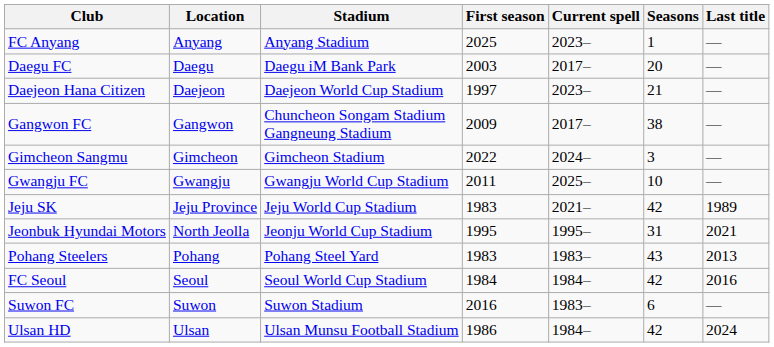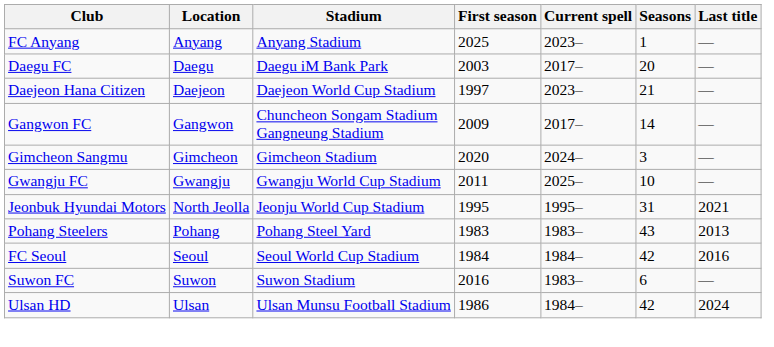 <table class="wikitable sortable" style="text-align: left;">
 <tr>
 <th>Club</th>
 <th>Location</th>
 <th>Stadium</th>
 <th>First season</th>
 <th>Current spell</th>
 <th>Seasons</th>
 <th>Last title</th>
 </tr>
 <tr>
 <td><a href='#'>FC Anyang</a></td>
 <td><a href='#'>Anyang</a></td>
 <td><a href='#'>Anyang Stadium</a></td>
 <td>2025</td>
 <td>2023–</td>
 <td>1</td>
 <td>—</td>
 </tr>
 <tr>
 <td><a href='#'>Daegu FC</a></td>
 <td><a href='#'>Daegu</a></td>
 <td><a href='#'>Daegu iM Bank Park</a></td>
 <td>2003</td>
 <td>2017–</td>
 <td>20</td>
 <td>—</td>
 </tr>
 <tr>
 <td><a href='#'>Daejeon Hana Citizen</a></td>
 <td><a href='#'>Daejeon</a></td>
 <td><a href='#'>Daejeon World Cup Stadium</a></td>
 <td>1997</td>
 <td>2023–</td>
 <td>21</td>
 <td>—</td>
 </tr>
 <tr>
 <td><a href='#'>Gangwon FC</a></td>
 <td><a href='#'>Gangwon</a></td>
 <td><a href='#'>Chuncheon Songam Stadium</a><br><a href='#'>Gangneung Stadium</a></td>
 <td>2009</td>
 <td>2017–</td>
-<td>38</td>
+<td>14</td>
 <td>—</td>
 </tr>
 <tr>
 <td><a href='#'>Gimcheon Sangmu</a></td>
 <td><a href='#'>Gimcheon</a></td>
 <td><a href='#'>Gimcheon Stadium</a></td>
-<td>2022</td>
+<td>2020</td>
 <td>2024–</td>
 <td>3</td>
 <td>—</td>
 </tr>
 <tr>
 <td><a href='#'>Gwangju FC</a></td>
 <td><a href='#'>Gwangju</a></td>
 <td><a href='#'>Gwangju World Cup Stadium</a></td>
 <td>2011</td>
 <td>2025–</td>
 <td>10</td>
 <td>—</td>
-</tr>
-<tr>
-<td><a href='#'>Jeju SK</a></td>
-<td><a href='#'>Jeju Province</a></td>
-<td><a href='#'>Jeju World Cup Stadium</a></td>
-<td>1983</td>
-<td>2021–</td>
-<td>42</td>
-<td>1989</td>
 </tr>
 <tr>
 <td><a href='#'>Jeonbuk Hyundai Motors</a></td>
 <td><a href='#'>North Jeolla</a></td>
 <td><a href='#'>Jeonju World Cup Stadium</a></td>
 <td>1995</td>
 <td>1995–</td>
 <td>31</td>
 <td>2021</td>
 </tr>
 <tr>
 <td><a href='#'>Pohang Steelers</a></td>
 <td><a href='#'>Pohang</a></td>
 <td><a href='#'>Pohang Steel Yard</a></td>
 <td>1983</td>
 <td>1983–</td>
 <td>43</td>
 <td>2013</td>
 </tr>
 <tr>
 <td><a href='#'>FC Seoul</a></td>
 <td><a href='#'>Seoul</a></td>
 <td><a href='#'>Seoul World Cup Stadium</a></td>
 <td>1984</td>
 <td>1984–</td>
 <td>42</td>
 <td>2016</td>
 </tr>
 <tr>
 <td><a href='#'>Suwon FC</a></td>
 <td><a href='#'>Suwon</a></td>
 <td><a href='#'>Suwon Stadium</a></td>
 <td>2016</td>
 <td>1983–</td>
 <td>6</td>
 <td>—</td>
 </tr>
 <tr>
 <td><a href='#'>Ulsan HD</a></td>
 <td><a href='#'>Ulsan</a></td>
 <td><a href='#'>Ulsan Munsu Football Stadium</a></td>
 <td>1986</td>
 <td>1984–</td>
 <td>42</td>
 <td>2024</td>
 </tr>
 </table>
